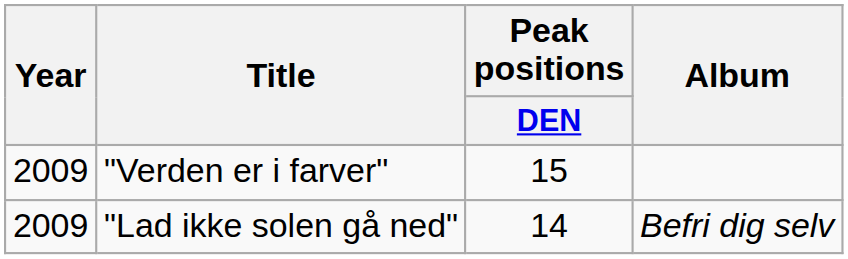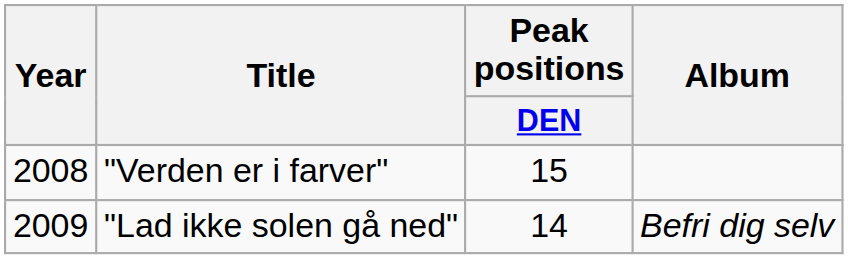 <table class="wikitable">
 <tr>
 <th scope="col" rowspan="2">Year</th>
 <th scope="col" rowspan="2">Title</th>
 <th scope="col" colspan="1">Peak positions</th>
 <th scope="col" rowspan="2">Album</th>
 </tr>
 <tr>
 <th scope="col" style="width:3em;font-size:90%;"><a href='#'>DEN</a><br></th>
 </tr>
 <tr>
-<td style="text-align:center;">2009</td>
+<td style="text-align:center;">2008</td>
 <td>"Verden er i farver"</td>
 <td style="text-align:center;">15</td>
 <td style="text-align:center;"></td>
 </tr>
 <tr>
 <td style="text-align:center;">2009</td>
 <td>"Lad ikke solen gå ned" <br></td>
 <td style="text-align:center;">14</td>
 <td style="text-align:center;"><em>Befri dig selv</em><br></td>
 </tr>
 </table>
